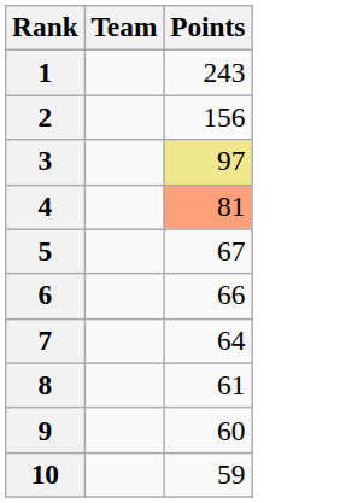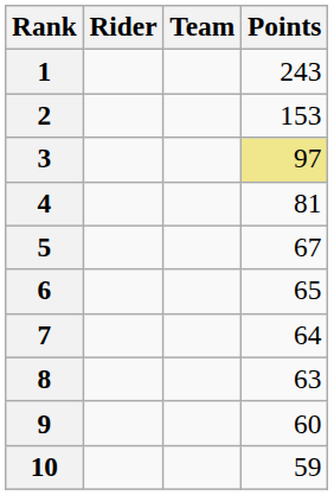 <table class="wikitable">
 <tr>
 <th scope="col">Rank</th>
+<th scope="col">Rider</th>
 <th scope="col">Team</th>
 <th scope="col">Points</th>
 </tr>
 <tr>
 <th scope="row">1</th>
+<td> </td>
 <td></td>
 <td style="text-align:right;">243</td>
 </tr>
 <tr>
 <th scope="row">2</th>
 <td></td>
-<td style="text-align:right;">156</td>
+<td></td>
+<td style="text-align:right;">153</td>
 </tr>
 <tr>
 <th scope="row">3</th>
+<td> </td>
 <td></td>
 <td style="background: khaki; text-align:right;">97</td>
 </tr>
 <tr>
 <th scope="row">4</th>
 <td></td>
-<td style="background: lightsalmon; text-align:right;">81</td>
+<td></td>
+<td style="text-align:right;">81</td>
 </tr>
 <tr>
 <th scope="row">5</th>
+<td></td>
 <td></td>
 <td style="text-align:right;">67</td>
 </tr>
 <tr>
 <th scope="row">6</th>
+<td> </td>
 <td></td>
-<td style="text-align:right;">66</td>
+<td style="text-align:right;">65</td>
 </tr>
 <tr>
 <th scope="row">7</th>
+<td></td>
 <td></td>
 <td style="text-align:right;">64</td>
 </tr>
 <tr>
 <th scope="row">8</th>
+<td> </td>
 <td></td>
-<td style="text-align:right;">61</td>
+<td style="text-align:right;">63</td>
 </tr>
 <tr>
 <th scope="row">9</th>
+<td> </td>
 <td></td>
 <td style="text-align:right;">60</td>
 </tr>
 <tr>
 <th scope="row">10</th>
 <td></td>
+<td></td>
 <td style="text-align:right;">59</td>
 </tr>
 </table>
